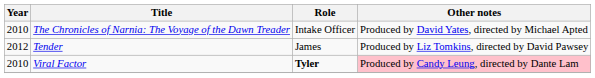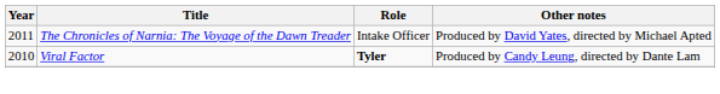 <table class="wikitable">
 <tr>
 <th>Year</th>
 <th>Title</th>
 <th>Role</th>
 <th>Other notes</th>
 </tr>
 <tr>
-<td>2010</td>
+<td>2011</td>
 <td><em><a href='#'>The Chronicles of Narnia: The Voyage of the Dawn Treader</a></em></td>
 <td>Intake Officer</td>
 <td>Produced by <a href='#'>David Yates</a>, directed by Michael Apted</td>
 </tr>
 <tr>
-<td>2012</td>
-<td><em><a href='#'>Tender</a></em></td>
-<td>James</td>
-<td>Produced by <a href='#'>Liz Tomkins</a>, directed by David Pawsey</td>
-</tr>
-<tr>
 <td>2010</td>
 <td><em><a href='#'>Viral Factor</a></em></td>
 <td><strong>Tyler</strong></td>
-<td style="background: pink;">Produced by <a href='#'>Candy Leung</a>, directed by Dante Lam</td>
+<td>Produced by <a href='#'>Candy Leung</a>, directed by Dante Lam</td>
 </tr>
 <tr>
 </tr>
 <tr>
 </tr>
 </table>
